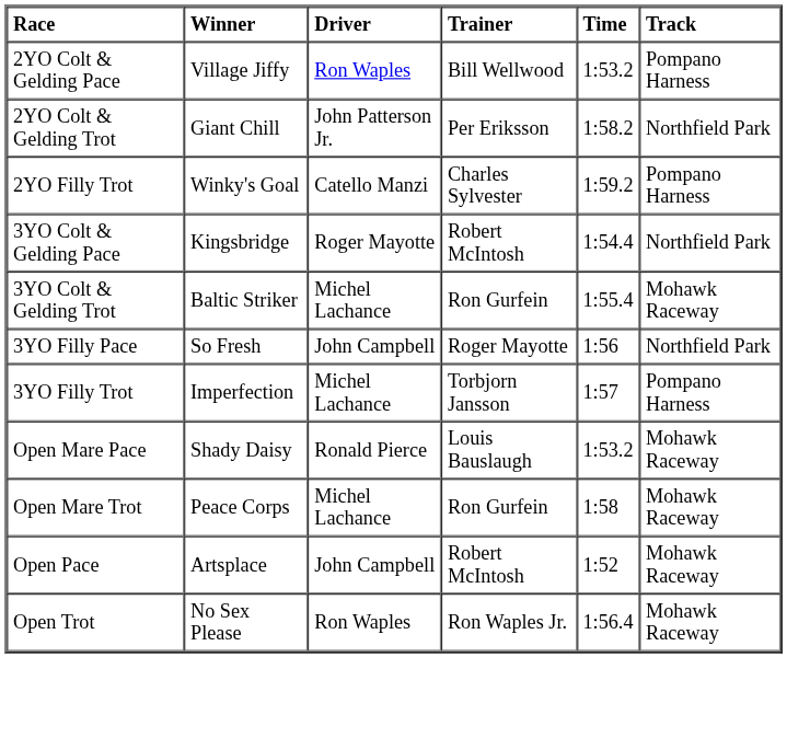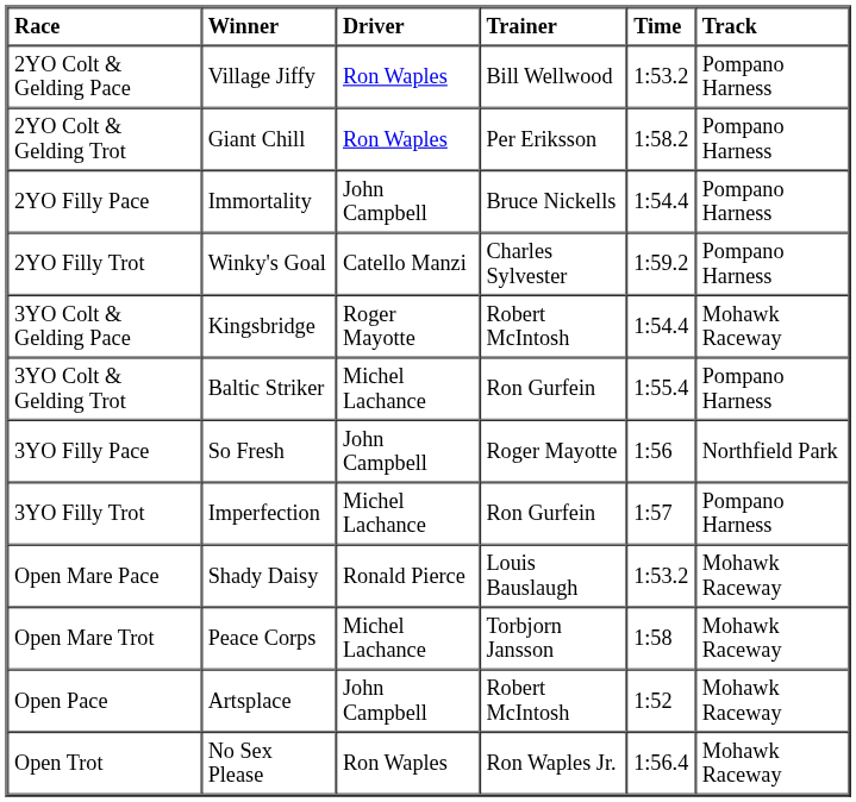 <table cellspacing="0" cellpadding="4" border="2">
 <tr>
 <td><strong>Race</strong></td>
 <td><strong>Winner</strong></td>
 <td><strong>Driver</strong></td>
 <td><strong>Trainer</strong></td>
 <td><strong>Time</strong></td>
 <td><strong>Track</strong></td>
 </tr>
 <tr>
 <td>2YO Colt & Gelding Pace</td>
 <td>Village Jiffy</td>
 <td><a href='#'>Ron Waples</a></td>
 <td>Bill Wellwood</td>
 <td>1:53.2</td>
 <td>Pompano Harness</td>
 </tr>
 <tr>
 <td>2YO Colt & Gelding Trot</td>
 <td>Giant Chill</td>
-<td>John Patterson Jr.</td>
+<td><a href='#'>Ron Waples</a></td>
 <td>Per Eriksson</td>
 <td>1:58.2</td>
-<td>Northfield Park</td>
+<td>Pompano Harness</td>
+</tr>
+<tr>
+<td>2YO Filly Pace</td>
+<td>Immortality</td>
+<td>John Campbell</td>
+<td>Bruce Nickells</td>
+<td>1:54.4</td>
+<td>Pompano Harness</td>
 </tr>
 <tr>
 <td>2YO Filly Trot</td>
 <td>Winky's Goal</td>
 <td>Catello Manzi</td>
 <td>Charles Sylvester</td>
 <td>1:59.2</td>
 <td>Pompano Harness</td>
 </tr>
 <tr>
 <td>3YO Colt & Gelding Pace</td>
 <td>Kingsbridge</td>
 <td>Roger Mayotte</td>
 <td>Robert McIntosh</td>
 <td>1:54.4</td>
-<td>Northfield Park</td>
+<td>Mohawk Raceway</td>
 </tr>
 <tr>
 <td>3YO Colt & Gelding Trot</td>
 <td>Baltic Striker</td>
 <td>Michel Lachance</td>
 <td>Ron Gurfein</td>
 <td>1:55.4</td>
-<td>Mohawk Raceway</td>
+<td>Pompano Harness</td>
 </tr>
 <tr>
 <td>3YO Filly Pace</td>
 <td>So Fresh</td>
 <td>John Campbell</td>
 <td>Roger Mayotte</td>
 <td>1:56</td>
 <td>Northfield Park</td>
 </tr>
 <tr>
 <td>3YO Filly Trot</td>
 <td>Imperfection</td>
 <td>Michel Lachance</td>
-<td>Torbjorn Jansson</td>
+<td>Ron Gurfein</td>
 <td>1:57</td>
 <td>Pompano Harness</td>
 </tr>
 <tr>
 <td>Open Mare Pace</td>
 <td>Shady Daisy</td>
 <td>Ronald Pierce</td>
 <td>Louis Bauslaugh</td>
 <td>1:53.2</td>
 <td>Mohawk Raceway</td>
 </tr>
 <tr>
 <td>Open Mare Trot</td>
 <td>Peace Corps</td>
 <td>Michel Lachance</td>
-<td>Ron Gurfein</td>
+<td>Torbjorn Jansson</td>
 <td>1:58</td>
 <td>Mohawk Raceway</td>
 </tr>
 <tr>
 <td>Open Pace</td>
 <td>Artsplace</td>
 <td>John Campbell</td>
 <td>Robert McIntosh</td>
 <td>1:52</td>
 <td>Mohawk Raceway</td>
 </tr>
 <tr>
 <td>Open Trot</td>
 <td>No Sex Please</td>
 <td>Ron Waples</td>
 <td>Ron Waples Jr.</td>
 <td>1:56.4</td>
 <td>Mohawk Raceway</td>
 </tr>
 </table>
